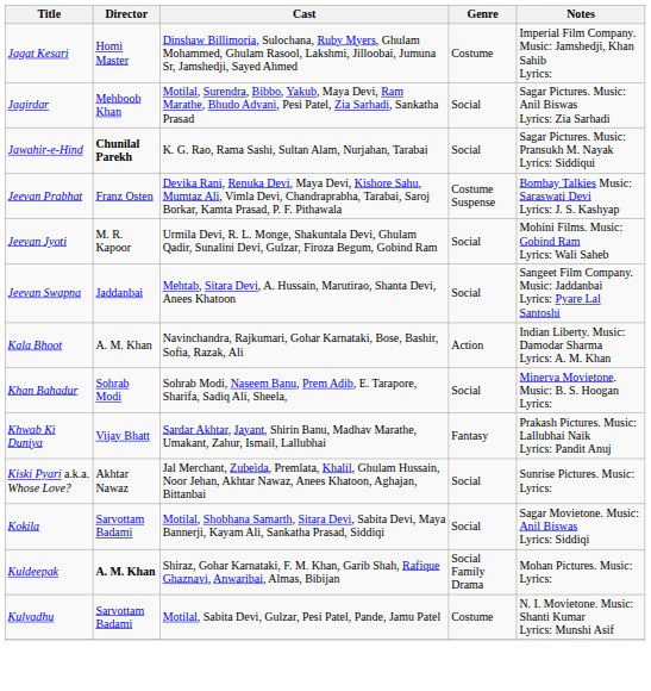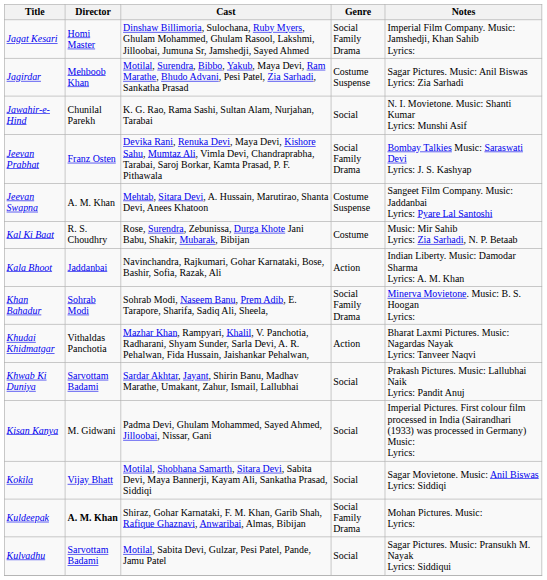 <table class="wikitable">
 <tr>
 <th>Title</th>
 <th>Director</th>
 <th>Cast</th>
 <th>Genre</th>
 <th>Notes</th>
 </tr>
 <tr>
 <td><em><a href='#'>Jagat Kesari</a></em></td>
 <td><a href='#'>Homi Master</a></td>
 <td><a href='#'>Dinshaw Billimoria</a>, Sulochana, <a href='#'>Ruby Myers</a>, Ghulam Mohammed, Ghulam Rasool, Lakshmi, Jilloobai, Jumuna Sr, Jamshedji, Sayed Ahmed</td>
-<td>Costume</td>
+<td>Social Family Drama</td>
 <td>Imperial Film Company. Music: Jamshedji, Khan Sahib<br>Lyrics:</td>
 </tr>
 <tr>
 <td><em><a href='#'>Jagirdar</a></em></td>
 <td><a href='#'>Mehboob Khan</a></td>
 <td><a href='#'>Motilal</a>, <a href='#'>Surendra</a>, <a href='#'>Bibbo</a>, <a href='#'>Yakub</a>, Maya Devi, <a href='#'>Ram Marathe</a>, <a href='#'>Bhudo Advani</a>, Pesi Patel, <a href='#'>Zia Sarhadi</a>,  Sankatha Prasad</td>
-<td>Social</td>
+<td>Costume Suspense</td>
 <td>Sagar Pictures. Music: Anil Biswas<br>Lyrics: Zia Sarhadi</td>
 </tr>
 <tr>
 <td><em><a href='#'>Jawahir-e-Hind</a></em></td>
-<td><strong>Chunilal Parekh</strong></td>
+<td>Chunilal Parekh</td>
 <td>K. G. Rao, Rama Sashi, Sultan Alam, Nurjahan, Tarabai</td>
 <td>Social</td>
-<td>Sagar Pictures. Music: Pransukh M. Nayak<br>Lyrics: Siddiqui</td>
+<td>N. I. Movietone. Music: Shanti Kumar<br>Lyrics: Munshi Asif</td>
 </tr>
 <tr>
 <td><em><a href='#'>Jeevan Prabhat</a></em></td>
 <td><a href='#'>Franz Osten</a></td>
 <td><a href='#'>Devika Rani</a>, <a href='#'>Renuka Devi</a>, Maya Devi, <a href='#'>Kishore Sahu</a>, <a href='#'>Mumtaz Ali</a>, Vimla Devi, Chandraprabha, Tarabai, Saroj Borkar, Kamta Prasad, P. F. Pithawala</td>
-<td>Costume Suspense</td>
+<td>Social Family Drama</td>
 <td><a href='#'>Bombay Talkies</a> Music: <a href='#'>Saraswati Devi</a><br>Lyrics: J. S. Kashyap</td>
 </tr>
 <tr>
-<td><em><a href='#'>Jeevan Jyoti</a></em></td>
-<td>M. R. Kapoor</td>
-<td>Urmila Devi, R. L. Monge, Shakuntala Devi, Ghulam Qadir, Sunalini Devi, Gulzar, Firoza Begum, Gobind Ram</td>
-<td>Social</td>
-<td>Mohini Films. Music: <a href='#'>Gobind Ram</a><br>Lyrics: Wali Saheb</td>
-</tr>
-<tr>
 <td><em><a href='#'>Jeevan Swapna</a></em></td>
-<td><a href='#'>Jaddanbai</a></td>
+<td>A. M. Khan</td>
 <td><a href='#'>Mehtab</a>, <a href='#'>Sitara Devi</a>, A. Hussain, Marutirao, Shanta Devi, Anees Khatoon</td>
-<td>Social</td>
+<td>Costume Suspense</td>
 <td>Sangeet Film Company. Music: Jaddanbai<br>Lyrics: <a href='#'>Pyare Lal Santoshi</a></td>
 </tr>
 <tr>
+<td><em><a href='#'>Kal Ki Baat</a></em></td>
+<td>R. S. Choudhry</td>
+<td>Rose, <a href='#'>Surendra</a>, Zebunissa, <a href='#'>Durga Khote</a> Jani Babu, Shakir, <a href='#'>Mubarak</a>, Bibijan</td>
+<td>Costume</td>
+<td>Music: Mir Sahib<br>Lyrics: <a href='#'>Zia Sarhadi</a>, N. P. Betaab</td>
+</tr>
+<tr>
 <td><em><a href='#'>Kala Bhoot</a></em></td>
-<td>A. M. Khan</td>
+<td><a href='#'>Jaddanbai</a></td>
 <td>Navinchandra, Rajkumari, Gohar Karnataki, Bose, Bashir, Sofia, Razak, Ali</td>
 <td>Action</td>
 <td>Indian Liberty. Music: Damodar Sharma<br>Lyrics: A. M. Khan</td>
 </tr>
 <tr>
 <td><em><a href='#'>Khan Bahadur</a></em></td>
 <td><a href='#'>Sohrab Modi</a></td>
 <td>Sohrab Modi, <a href='#'>Naseem Banu</a>, <a href='#'>Prem Adib</a>, E. Tarapore, Sharifa, Sadiq Ali, Sheela,</td>
-<td>Social</td>
+<td>Social Family Drama</td>
 <td><a href='#'>Minerva Movietone</a>.  Music: B. S. Hoogan<br>Lyrics:</td>
 </tr>
 <tr>
+<td><em><a href='#'>Khudai Khidmatgar</a></em></td>
+<td>Vithaldas Panchotia</td>
+<td><a href='#'>Mazhar Khan</a>, Rampyari, <a href='#'>Khalil</a>, V. Panchotia, Radharani,   Shyam Sunder,  Sarla Devi,   A. R. Pehalwan, Fida Hussain,  Jaishankar Pehalwan,</td>
+<td>Action</td>
+<td>Bharat Laxmi Pictures. Music: Nagardas Nayak<br>Lyrics: Tanveer Naqvi</td>
+</tr>
+<tr>
 <td><em><a href='#'>Khwab Ki Duniya</a></em></td>
-<td><a href='#'>Vijay Bhatt</a></td>
+<td><a href='#'>Sarvottam Badami</a></td>
 <td><a href='#'>Sardar Akhtar</a>, <a href='#'>Jayant</a>, Shirin Banu, Madhav Marathe, Umakant, Zahur, Ismail, Lallubhai</td>
-<td>Fantasy</td>
+<td>Social</td>
 <td>Prakash Pictures. Music: Lallubhai Naik<br>Lyrics: Pandit Anuj</td>
 </tr>
 <tr>
-<td><em><a href='#'>Kiski Pyari</a></em> a.k.a. <em>Whose Love?</em></td>
-<td>Akhtar Nawaz</td>
-<td>Jal Merchant, <a href='#'>Zubeida</a>,  Premlata, <a href='#'>Khalil</a>, Ghulam Hussain,  Noor Jehan,  Akhtar Nawaz, Anees Khatoon, Aghajan, Bittanbai</td>
+<td><em><a href='#'>Kisan Kanya</a></em></td>
+<td>M. Gidwani</td>
+<td>Padma Devi, Ghulam Mohammed, Sayed Ahmed, <a href='#'>Jilloobai</a>, Nissar, Gani</td>
 <td>Social</td>
-<td>Sunrise Pictures. Music: <br>Lyrics:</td>
+<td>Imperial Pictures. First colour film processed in India (Sairandhari (1933) was processed in Germany) Music: <br>Lyrics:</td>
 </tr>
 <tr>
 <td><em><a href='#'>Kokila</a></em></td>
-<td><a href='#'>Sarvottam Badami</a></td>
+<td><a href='#'>Vijay Bhatt</a></td>
 <td><a href='#'>Motilal</a>, <a href='#'>Shobhana Samarth</a>, <a href='#'>Sitara Devi</a>, Sabita Devi, Maya Bannerji, Kayam Ali, Sankatha Prasad, Siddiqi</td>
 <td>Social</td>
 <td>Sagar Movietone. Music: <a href='#'>Anil Biswas</a><br>Lyrics: Siddiqi</td>
 </tr>
 <tr>
 <td><em><a href='#'>Kuldeepak</a></em></td>
 <td><strong>A. M. Khan</strong></td>
 <td>Shiraz, Gohar Karnataki, F. M. Khan, Garib Shah, <a href='#'>Rafique Ghaznavi</a>, <a href='#'>Anwaribai</a>, Almas, Bibijan</td>
 <td>Social Family Drama</td>
 <td>Mohan Pictures. Music: <br>Lyrics:</td>
 </tr>
 <tr>
 <td><em><a href='#'>Kulvadhu</a></em></td>
 <td><a href='#'>Sarvottam Badami</a></td>
 <td><a href='#'>Motilal</a>, Sabita Devi, Gulzar, Pesi Patel, Pande, Jamu Patel</td>
-<td>Costume</td>
-<td>N. I. Movietone. Music: Shanti Kumar<br>Lyrics: Munshi Asif</td>
+<td>Social</td>
+<td>Sagar Pictures. Music: Pransukh M. Nayak<br>Lyrics: Siddiqui</td>
 </tr>
 <tr>
 </tr>
 </table>
